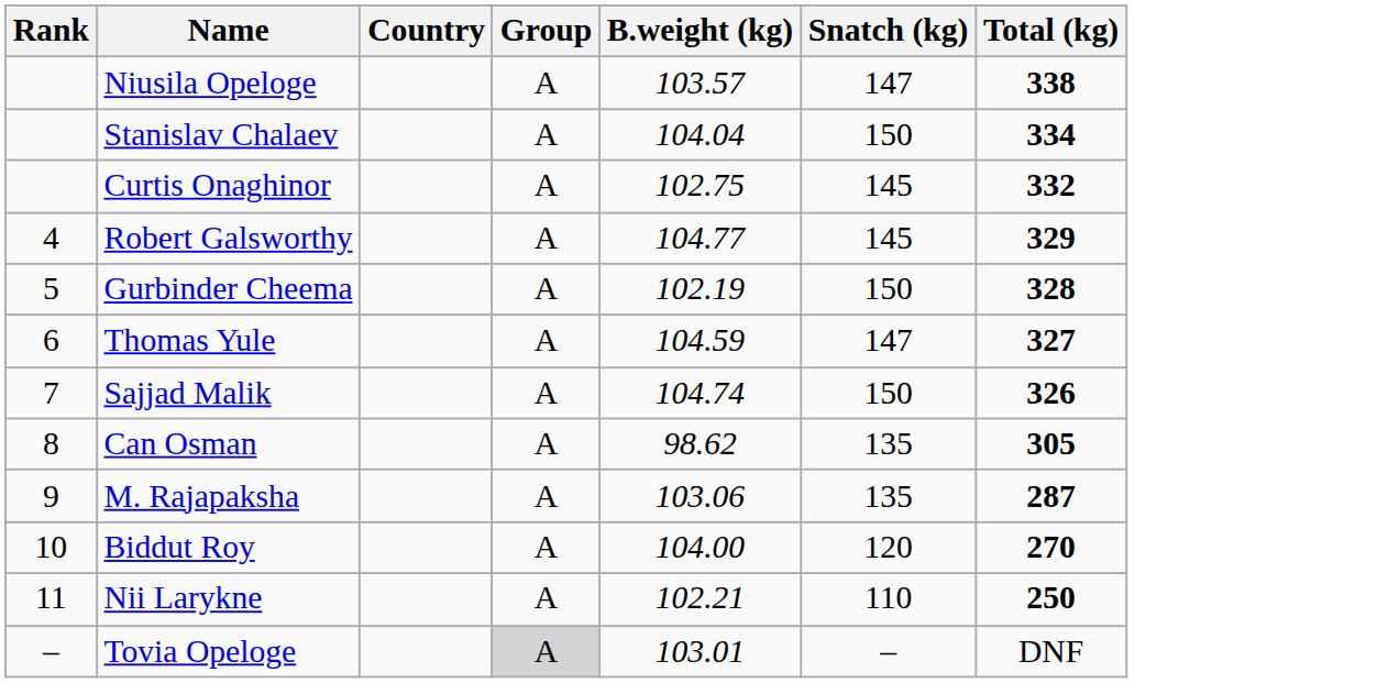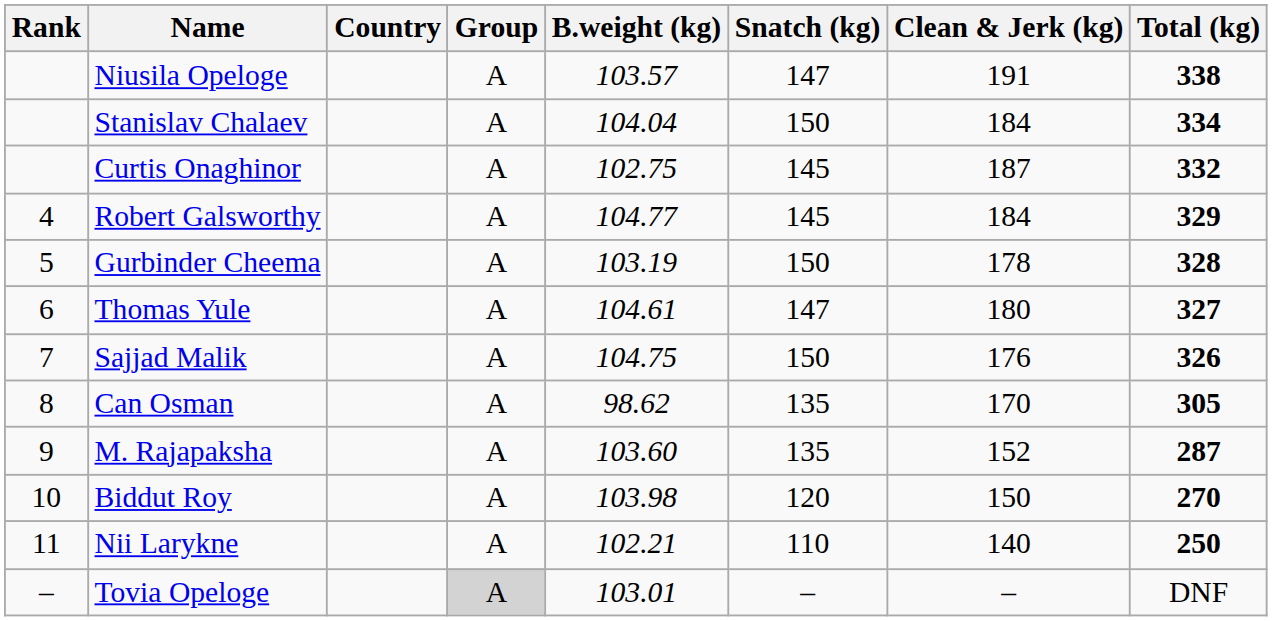 <table class="wikitable sortable" style="text-align:center;">
 <tr>
 <th>Rank</th>
 <th>Name</th>
 <th>Country</th>
 <th>Group</th>
 <th>B.weight (kg)</th>
 <th>Snatch (kg)</th>
+<th>Clean & Jerk (kg)</th>
 <th>Total (kg)</th>
 </tr>
 <tr>
 <td></td>
 <td align=left><a href='#'>Niusila Opeloge</a></td>
 <td align=left></td>
 <td>A</td>
 <td><em>103.57</em></td>
 <td>147</td>
+<td>191</td>
 <td><strong>338</strong></td>
 </tr>
 <tr>
 <td></td>
 <td align=left><a href='#'>Stanislav Chalaev</a></td>
 <td align=left></td>
 <td>A</td>
 <td><em>104.04</em></td>
 <td>150</td>
+<td>184</td>
 <td><strong>334</strong></td>
 </tr>
 <tr>
 <td></td>
 <td align=left><a href='#'>Curtis Onaghinor</a></td>
 <td align=left></td>
 <td>A</td>
 <td><em>102.75</em></td>
 <td>145</td>
+<td>187</td>
 <td><strong>332</strong></td>
 </tr>
 <tr>
 <td>4</td>
 <td align=left><a href='#'>Robert Galsworthy</a></td>
 <td align=left></td>
 <td>A</td>
 <td><em>104.77</em></td>
 <td>145</td>
+<td>184</td>
 <td><strong>329</strong></td>
 </tr>
 <tr>
 <td>5</td>
 <td align=left><a href='#'>Gurbinder Cheema</a></td>
 <td align=left></td>
 <td>A</td>
-<td><em>102.19</em></td>
+<td><em>103.19</em></td>
 <td>150</td>
+<td>178</td>
 <td><strong>328</strong></td>
 </tr>
 <tr>
 <td>6</td>
 <td align=left><a href='#'>Thomas Yule</a></td>
 <td align=left></td>
 <td>A</td>
-<td><em>104.59</em></td>
+<td><em>104.61</em></td>
 <td>147</td>
+<td>180</td>
 <td><strong>327</strong></td>
 </tr>
 <tr>
 <td>7</td>
 <td align=left><a href='#'>Sajjad Malik</a></td>
 <td align=left></td>
 <td>A</td>
-<td><em>104.74</em></td>
+<td><em>104.75</em></td>
 <td>150</td>
+<td>176</td>
 <td><strong>326</strong></td>
 </tr>
 <tr>
 <td>8</td>
 <td align=left><a href='#'>Can Osman</a></td>
 <td align=left></td>
 <td>A</td>
 <td><em>98.62</em></td>
 <td>135</td>
+<td>170</td>
 <td><strong>305</strong></td>
 </tr>
 <tr>
 <td>9</td>
 <td align=left><a href='#'>M. Rajapaksha</a></td>
 <td align=left></td>
 <td>A</td>
-<td><em>103.06</em></td>
+<td><em>103.60</em></td>
 <td>135</td>
+<td>152</td>
 <td><strong>287</strong></td>
 </tr>
 <tr>
 <td>10</td>
 <td align=left><a href='#'>Biddut Roy</a></td>
 <td align=left></td>
 <td>A</td>
-<td><em>104.00</em></td>
+<td><em>103.98</em></td>
 <td>120</td>
+<td>150</td>
 <td><strong>270</strong></td>
 </tr>
 <tr>
 <td>11</td>
 <td align=left><a href='#'>Nii Larykne</a></td>
 <td align=left></td>
 <td>A</td>
 <td><em>102.21</em></td>
 <td>110</td>
+<td>140</td>
 <td><strong>250</strong></td>
 </tr>
 <tr>
 <td>–</td>
 <td align=left><a href='#'>Tovia Opeloge</a></td>
 <td align=left></td>
 <td style="background: lightgrey;">A</td>
 <td><em>103.01</em></td>
 <td>–</td>
+<td>–</td>
 <td>DNF</td>
 </tr>
 </table>
